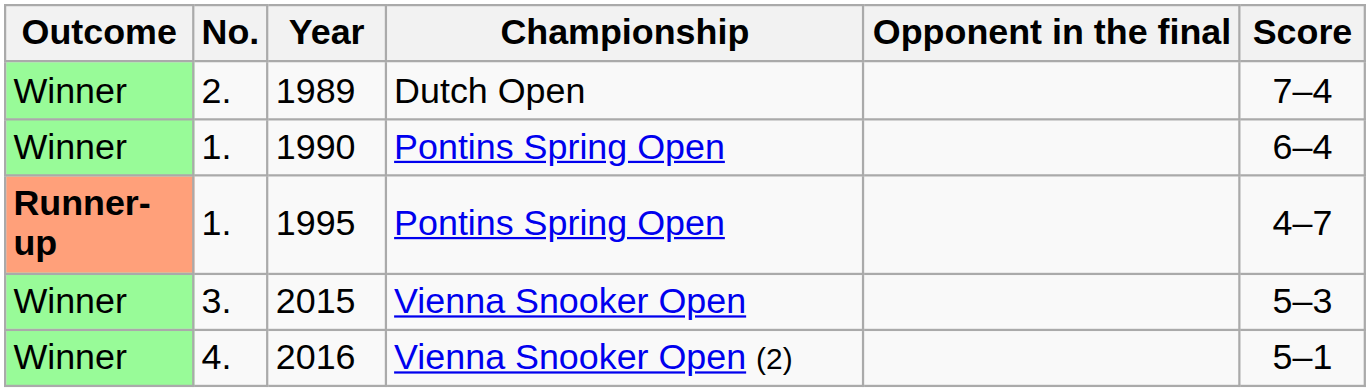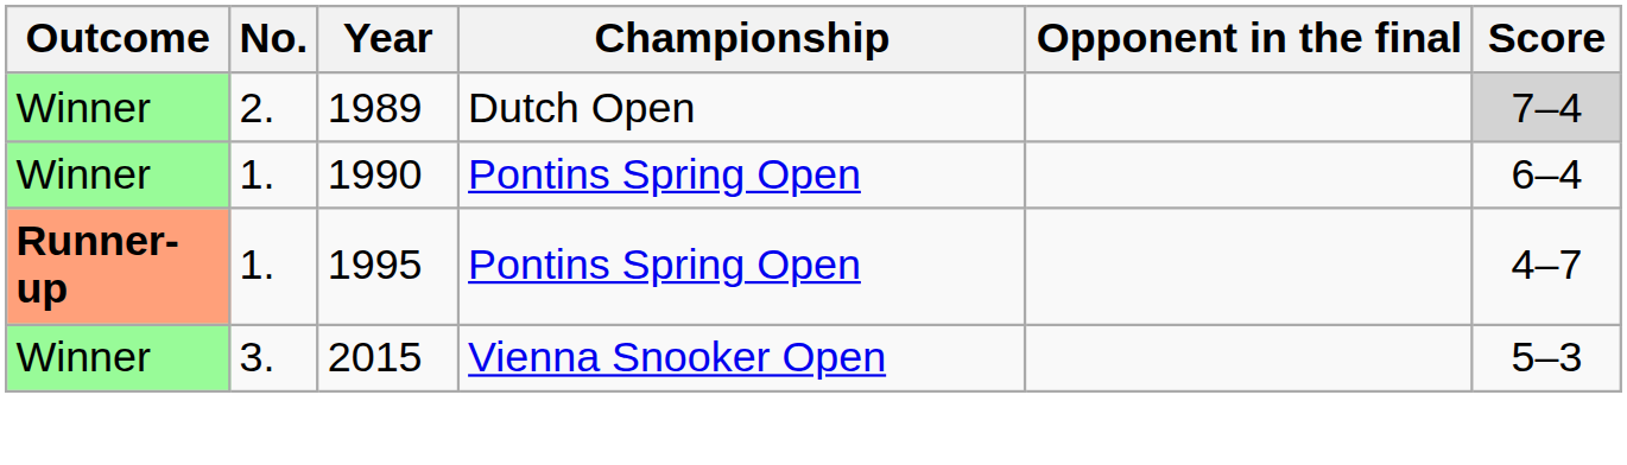 <table class="wikitable">
 <tr>
 <th width="80">Outcome</th>
 <th width="20">No.</th>
 <th width="50">Year</th>
 <th width="250">Championship</th>
 <th width="200">Opponent in the final</th>
 <th width="50">Score</th>
 </tr>
 <tr>
 <td style="background:#98FB98">Winner</td>
 <td>2.</td>
 <td>1989</td>
 <td>Dutch Open</td>
 <td> </td>
-<td align="center">7–4</td>
+<td align="center" style="background: lightgrey;">7–4</td>
 </tr>
 <tr>
 <td style="background:#98FB98">Winner</td>
 <td>1.</td>
 <td>1990</td>
 <td><a href='#'>Pontins Spring Open</a></td>
 <td> </td>
 <td align="center">6–4</td>
 </tr>
 <tr>
 <td style="background:#ffa07a;"><strong>Runner-up</strong></td>
 <td>1.</td>
 <td>1995</td>
 <td><a href='#'>Pontins Spring Open</a></td>
 <td> </td>
 <td align="center">4–7</td>
 </tr>
 <tr>
 <td style="background:#98FB98">Winner</td>
 <td>3.</td>
 <td>2015</td>
 <td><a href='#'>Vienna Snooker Open</a></td>
 <td> </td>
 <td align="center">5–3</td>
 </tr>
-<tr>
-<td style="background:#98FB98">Winner</td>
-<td>4.</td>
-<td>2016</td>
-<td><a href='#'>Vienna Snooker Open</a> <small>(2)</small></td>
-<td> </td>
-<td align="center">5–1</td>
-</tr>
 </table>
